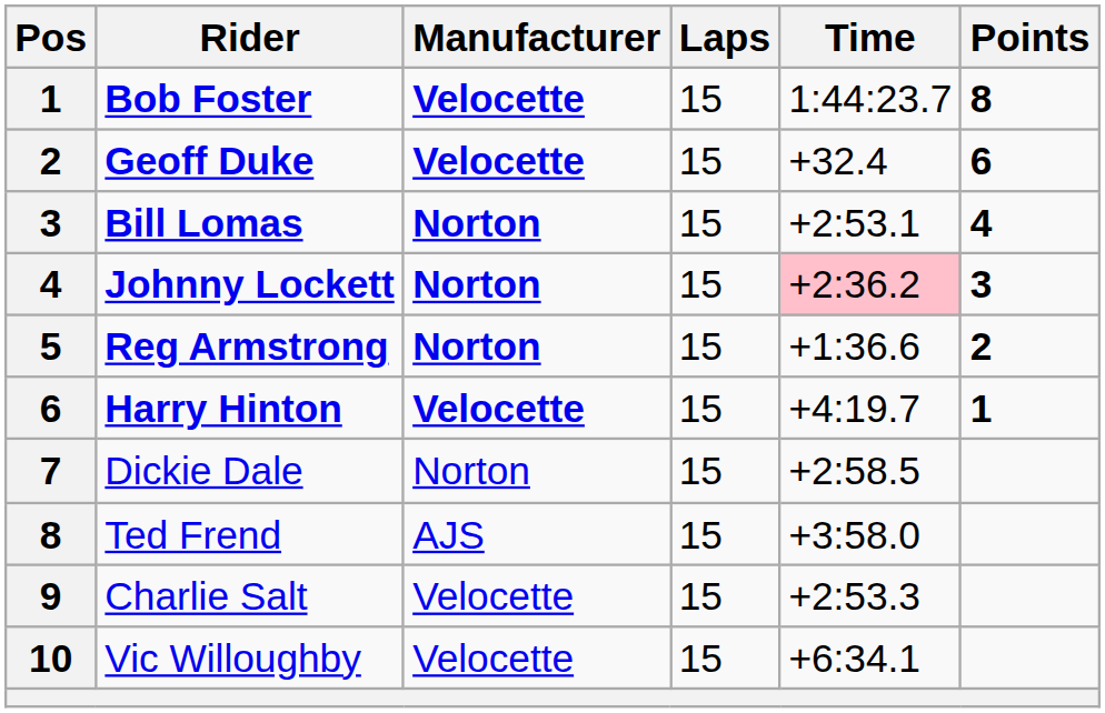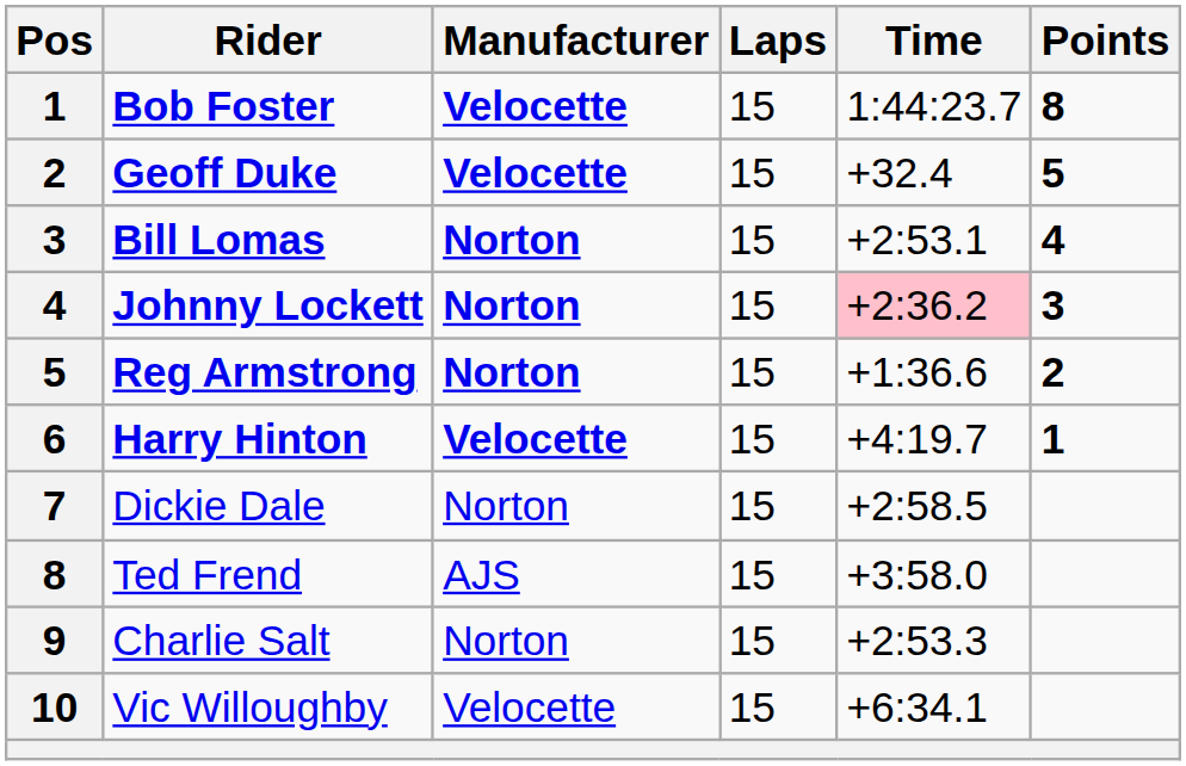 <table class="wikitable" style="font-size: 95%;">
 <tr>
 <th>Pos</th>
 <th>Rider</th>
 <th>Manufacturer</th>
 <th>Laps</th>
 <th>Time</th>
 <th>Points</th>
 </tr>
 <tr>
 <th>1</th>
 <td> <strong><a href='#'>Bob Foster</a></strong></td>
 <td><strong><a href='#'>Velocette</a></strong></td>
 <td>15</td>
 <td>1:44:23.7</td>
 <td><strong>8</strong></td>
 </tr>
 <tr>
 <th>2</th>
 <td> <strong><a href='#'>Geoff Duke</a></strong></td>
 <td><strong><a href='#'>Velocette</a></strong></td>
 <td>15</td>
 <td>+32.4</td>
-<td><strong>6</strong></td>
+<td><strong>5</strong></td>
 </tr>
 <tr>
 <th>3</th>
 <td> <strong><a href='#'>Bill Lomas</a></strong></td>
 <td><strong><a href='#'>Norton</a></strong></td>
 <td>15</td>
 <td>+2:53.1</td>
 <td><strong>4</strong></td>
 </tr>
 <tr>
 <th>4</th>
 <td> <strong><a href='#'>Johnny Lockett</a></strong></td>
 <td><strong><a href='#'>Norton</a></strong></td>
 <td>15</td>
 <td style="background: pink;">+2:36.2</td>
 <td><strong>3</strong></td>
 </tr>
 <tr>
 <th>5</th>
 <td> <strong><a href='#'>Reg Armstrong</a></strong></td>
 <td><strong><a href='#'>Norton</a></strong></td>
 <td>15</td>
 <td>+1:36.6</td>
 <td><strong>2</strong></td>
 </tr>
 <tr>
 <th>6</th>
 <td> <strong><a href='#'>Harry Hinton</a></strong></td>
 <td><strong><a href='#'>Velocette</a></strong></td>
 <td>15</td>
 <td>+4:19.7</td>
 <td><strong>1</strong></td>
 </tr>
 <tr>
 <th>7</th>
 <td> <a href='#'>Dickie Dale</a></td>
 <td><a href='#'>Norton</a></td>
 <td>15</td>
 <td>+2:58.5</td>
 <td></td>
 </tr>
 <tr>
 <th>8</th>
 <td> <a href='#'>Ted Frend</a></td>
 <td><a href='#'>AJS</a></td>
 <td>15</td>
 <td>+3:58.0</td>
 <td></td>
 </tr>
 <tr>
 <th>9</th>
 <td> <a href='#'>Charlie Salt</a></td>
-<td><a href='#'>Velocette</a></td>
+<td><a href='#'>Norton</a></td>
 <td>15</td>
 <td>+2:53.3</td>
 <td></td>
 </tr>
 <tr>
 <th>10</th>
 <td> <a href='#'>Vic Willoughby</a></td>
 <td><a href='#'>Velocette</a></td>
 <td>15</td>
 <td>+6:34.1</td>
 <td></td>
 </tr>
 <tr>
 <th colspan=6></th>
 </tr>
 </table>
